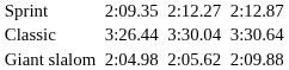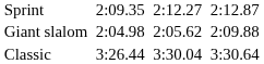 <table>
 <tr>
 <td>Sprint</td>
 <td></td>
 <td>2:09.35</td>
 <td></td>
 <td>2:12.27</td>
 <td></td>
 <td>2:12.87</td>
 </tr>
 <tr>
+<td>Giant slalom</td>
+<td></td>
+<td>2:04.98</td>
+<td></td>
+<td>2:05.62</td>
+<td></td>
+<td>2:09.88</td>
+</tr>
+<tr>
 <td>Classic</td>
 <td></td>
 <td>3:26.44</td>
 <td></td>
 <td>3:30.04</td>
 <td></td>
 <td>3:30.64</td>
 </tr>
-<tr>
-<td>Giant slalom</td>
-<td></td>
-<td>2:04.98</td>
-<td></td>
-<td>2:05.62</td>
-<td></td>
-<td>2:09.88</td>
-</tr>
 </table>
